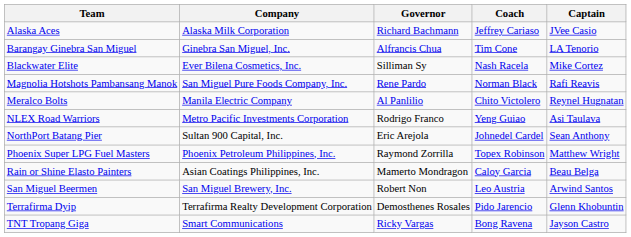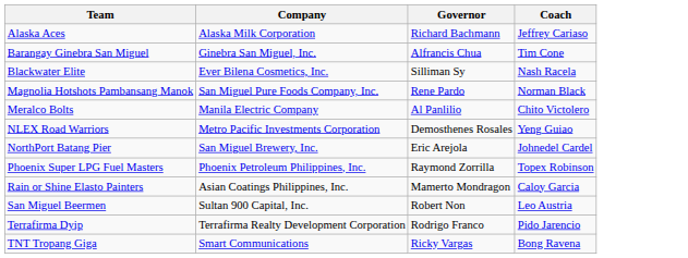 <table class="wikitable sortable" style="font-size:95%">
 <tr>
 <th>Team</th>
 <th>Company</th>
 <th>Governor</th>
 <th>Coach</th>
-<th>Captain</th>
 </tr>
 <tr>
 <td><a href='#'>Alaska Aces</a></td>
 <td><a href='#'>Alaska Milk Corporation</a></td>
 <td><a href='#'>Richard Bachmann</a></td>
 <td><a href='#'>Jeffrey Cariaso</a></td>
-<td><a href='#'>JVee Casio</a></td>
 </tr>
 <tr>
 <td><a href='#'>Barangay Ginebra San Miguel</a></td>
 <td><a href='#'>Ginebra San Miguel, Inc.</a></td>
 <td><a href='#'>Alfrancis Chua</a></td>
 <td><a href='#'>Tim Cone</a></td>
-<td><a href='#'>LA Tenorio</a></td>
 </tr>
 <tr>
 <td><a href='#'>Blackwater Elite</a></td>
 <td><a href='#'>Ever Bilena Cosmetics, Inc.</a></td>
 <td>Silliman Sy</td>
 <td><a href='#'>Nash Racela</a></td>
-<td><a href='#'>Mike Cortez</a></td>
 </tr>
 <tr>
 <td><a href='#'>Magnolia Hotshots Pambansang Manok</a></td>
 <td><a href='#'>San Miguel Pure Foods Company, Inc.</a></td>
 <td><a href='#'>Rene Pardo</a></td>
 <td><a href='#'>Norman Black</a></td>
-<td><a href='#'>Rafi Reavis</a></td>
 </tr>
 <tr>
 <td><a href='#'>Meralco Bolts</a></td>
 <td><a href='#'>Manila Electric Company</a></td>
 <td><a href='#'>Al Panlilio</a></td>
 <td><a href='#'>Chito Victolero</a></td>
-<td><a href='#'>Reynel Hugnatan</a></td>
 </tr>
 <tr>
 <td><a href='#'>NLEX Road Warriors</a></td>
 <td><a href='#'>Metro Pacific Investments Corporation</a></td>
-<td>Rodrigo Franco</td>
+<td>Demosthenes Rosales</td>
 <td><a href='#'>Yeng Guiao</a></td>
-<td><a href='#'>Asi Taulava</a></td>
 </tr>
 <tr>
 <td><a href='#'>NorthPort Batang Pier</a></td>
-<td>Sultan 900 Capital, Inc.</td>
+<td><a href='#'>San Miguel Brewery, Inc.</a></td>
 <td>Eric Arejola</td>
 <td><a href='#'>Johnedel Cardel</a></td>
-<td><a href='#'>Sean Anthony</a></td>
 </tr>
 <tr>
 <td><a href='#'>Phoenix Super LPG Fuel Masters</a></td>
 <td><a href='#'>Phoenix Petroleum Philippines, Inc.</a></td>
 <td>Raymond Zorrilla</td>
 <td><a href='#'>Topex Robinson</a></td>
-<td><a href='#'>Matthew Wright</a></td>
 </tr>
 <tr>
 <td><a href='#'>Rain or Shine Elasto Painters</a></td>
 <td>Asian Coatings Philippines, Inc.</td>
 <td>Mamerto Mondragon</td>
 <td><a href='#'>Caloy Garcia</a></td>
-<td><a href='#'>Beau Belga</a></td>
 </tr>
 <tr>
 <td><a href='#'>San Miguel Beermen</a></td>
-<td><a href='#'>San Miguel Brewery, Inc.</a></td>
+<td>Sultan 900 Capital, Inc.</td>
 <td>Robert Non</td>
 <td><a href='#'>Leo Austria</a></td>
-<td><a href='#'>Arwind Santos</a></td>
 </tr>
 <tr>
 <td><a href='#'>Terrafirma Dyip</a></td>
 <td>Terrafirma Realty Development Corporation</td>
-<td>Demosthenes Rosales</td>
+<td>Rodrigo Franco</td>
 <td><a href='#'>Pido Jarencio</a></td>
-<td><a href='#'>Glenn Khobuntin</a></td>
 </tr>
 <tr>
 <td><a href='#'>TNT Tropang Giga</a></td>
 <td><a href='#'>Smart Communications</a></td>
 <td><a href='#'>Ricky Vargas</a></td>
 <td><a href='#'>Bong Ravena</a></td>
-<td><a href='#'>Jayson Castro</a></td>
 </tr>
 </table>
